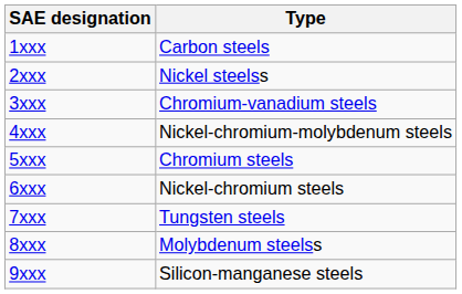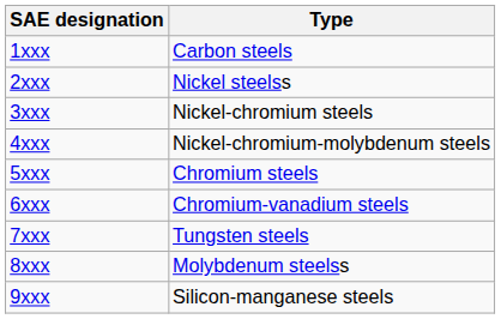 <table class="wikitable" border="1">
 <tr>
 <th>SAE designation</th>
 <th>Type</th>
 </tr>
 <tr>
 <td><a href='#'>1xxx</a></td>
 <td><a href='#'>Carbon steels</a></td>
 </tr>
 <tr>
 <td><a href='#'>2xxx</a></td>
 <td><a href='#'>Nickel steels</a>s</td>
 </tr>
 <tr>
 <td><a href='#'>3xxx</a></td>
-<td><a href='#'>Chromium-vanadium steels</a></td>
+<td>Nickel-chromium steels</td>
 </tr>
 <tr>
 <td><a href='#'>4xxx</a></td>
 <td>Nickel-chromium-molybdenum steels</td>
 </tr>
 <tr>
 <td><a href='#'>5xxx</a></td>
 <td><a href='#'>Chromium steels</a></td>
 </tr>
 <tr>
 <td><a href='#'>6xxx</a></td>
-<td>Nickel-chromium steels</td>
+<td><a href='#'>Chromium-vanadium steels</a></td>
 </tr>
 <tr>
 <td><a href='#'>7xxx</a></td>
 <td><a href='#'>Tungsten steels</a></td>
 </tr>
 <tr>
 <td><a href='#'>8xxx</a></td>
 <td><a href='#'>Molybdenum steels</a>s</td>
 </tr>
 <tr>
 <td><a href='#'>9xxx</a></td>
 <td>Silicon-manganese steels</td>
 </tr>
 </table>
